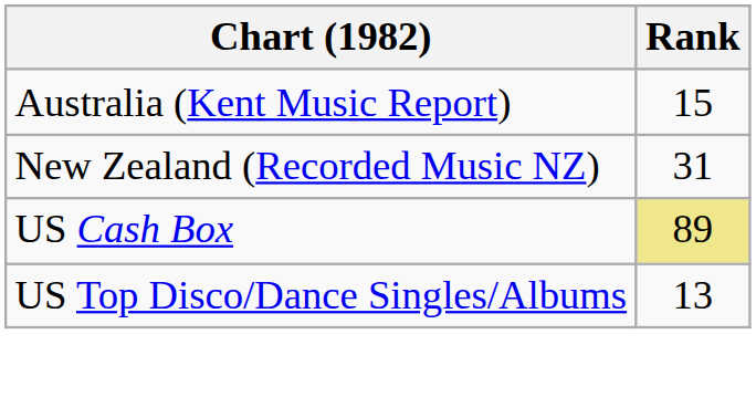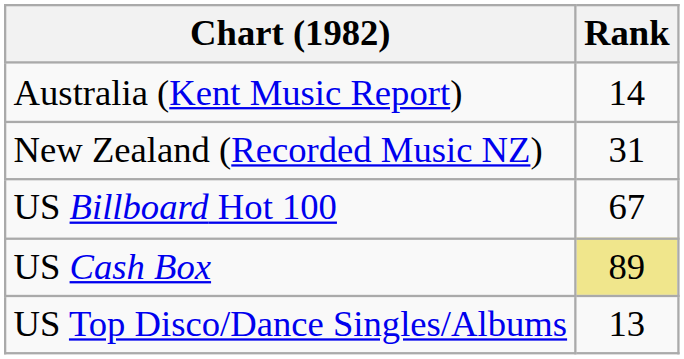 <table class="wikitable sortable">
 <tr>
 <th>Chart (1982)</th>
 <th>Rank</th>
 </tr>
 <tr>
 <td>Australia (<a href='#'>Kent Music Report</a>)</td>
-<td align="center">15</td>
+<td align="center">14</td>
 </tr>
 <tr>
 <td>New Zealand (<a href='#'>Recorded Music NZ</a>)</td>
 <td align="center">31</td>
+</tr>
+<tr>
+<td>US <a href='#'><em>Billboard</em> Hot 100</a></td>
+<td align="center">67</td>
 </tr>
 <tr>
 <td>US <em><a href='#'>Cash Box</a></em></td>
 <td align="center" style="background: khaki;">89</td>
 </tr>
 <tr>
 <td>US <a href='#'>Top Disco/Dance Singles/Albums</a></td>
 <td align="center">13</td>
 </tr>
 </table>
